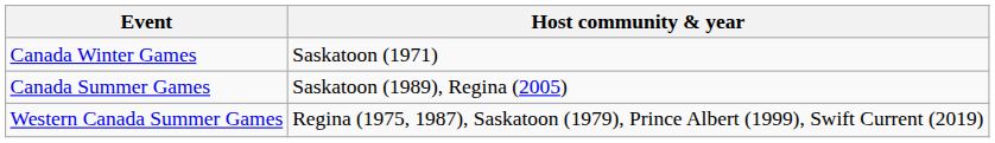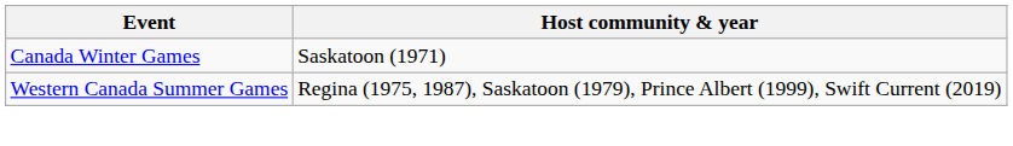 <table class="wikitable sortable">
 <tr>
 <th>Event</th>
 <th>Host community & year</th>
 </tr>
 <tr>
 <td><a href='#'>Canada Winter Games</a></td>
 <td>Saskatoon (1971)</td>
 </tr>
 <tr>
-<td><a href='#'>Canada Summer Games</a></td>
-<td>Saskatoon (1989), Regina (<a href='#'>2005</a>)</td>
-</tr>
-<tr>
 <td><a href='#'>Western Canada Summer Games</a></td>
 <td>Regina (1975, 1987), Saskatoon (1979), Prince Albert (1999), Swift Current (2019)</td>
 </tr>
 </table>
